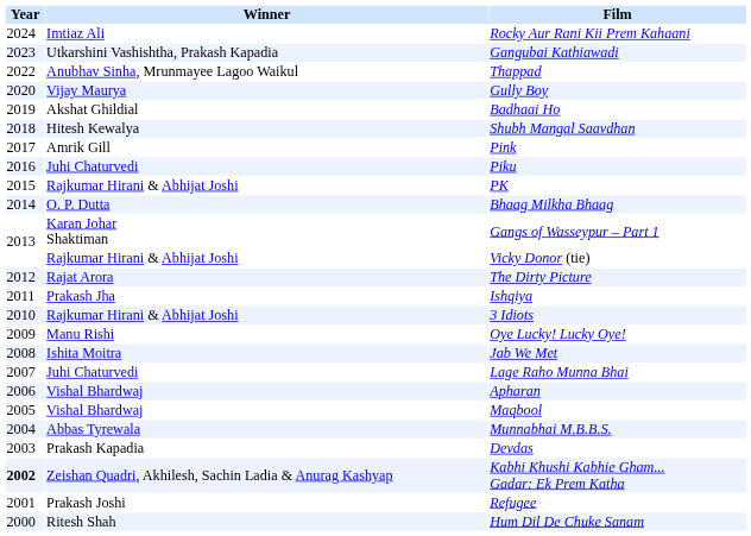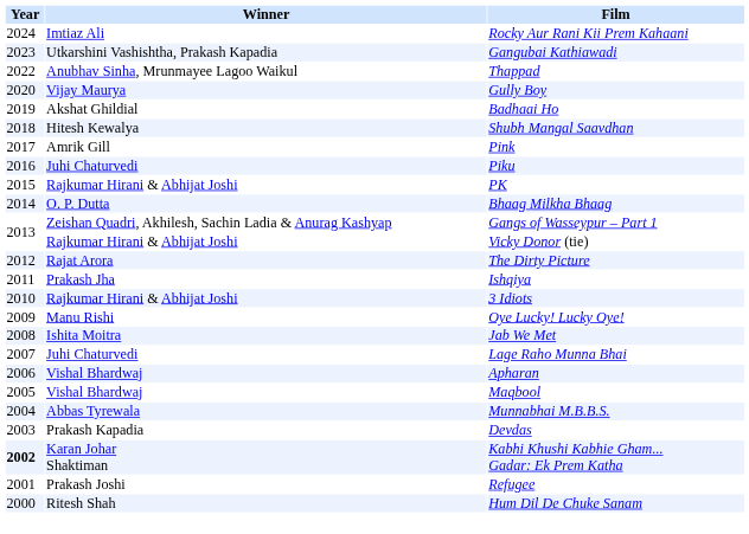 <table cellspacing="1" cellpadding="1" border="0" width="65%">
 <tr bgcolor="#d1e4fd">
 <th>Year</th>
 <th>Winner</th>
 <th>Film</th>
 </tr>
 <tr>
 <td>2024</td>
 <td><a href='#'>Imtiaz Ali</a></td>
 <td><em><a href='#'>Rocky Aur Rani Kii Prem Kahaani</a></em></td>
 </tr>
 <tr bgcolor="#edf3fe">
 <td>2023</td>
 <td>Utkarshini Vashishtha, Prakash Kapadia</td>
 <td><em><a href='#'>Gangubai Kathiawadi</a></em></td>
 </tr>
 <tr>
 <td>2022</td>
 <td><a href='#'>Anubhav Sinha</a>, Mrunmayee Lagoo Waikul</td>
 <td><em><a href='#'>Thappad</a></em></td>
 </tr>
 <tr bgcolor=#edf3fe>
 <td>2020</td>
 <td><a href='#'>Vijay Maurya</a></td>
 <td><em><a href='#'>Gully Boy</a></em></td>
 </tr>
 <tr>
 <td>2019</td>
 <td>Akshat Ghildial</td>
 <td><em><a href='#'>Badhaai Ho</a></em></td>
 </tr>
 <tr bgcolor=#edf3fe>
 <td>2018</td>
 <td>Hitesh Kewalya</td>
 <td><em><a href='#'>Shubh Mangal Saavdhan</a></em></td>
 </tr>
 <tr>
 <td>2017</td>
 <td>Amrik Gill</td>
 <td><em><a href='#'>Pink</a></em></td>
 </tr>
 <tr bgcolor=#edf3fe>
 <td>2016</td>
 <td><a href='#'>Juhi Chaturvedi</a></td>
 <td><em><a href='#'>Piku</a></em></td>
 </tr>
 <tr>
 <td>2015</td>
 <td><a href='#'>Rajkumar Hirani</a> & <a href='#'>Abhijat Joshi</a></td>
 <td><em><a href='#'>PK</a></em></td>
 </tr>
 <tr bgcolor=#edf3fe>
 <td>2014</td>
 <td><a href='#'>O. P. Dutta</a></td>
 <td><em><a href='#'>Bhaag Milkha Bhaag</a></em></td>
 </tr>
 <tr>
 <td rowspan="2">2013</td>
-<td><a href='#'>Karan Johar</a><br>Shaktiman</td>
+<td><a href='#'>Zeishan Quadri</a>, Akhilesh, Sachin Ladia & <a href='#'>Anurag Kashyap</a></td>
 <td><em><a href='#'>Gangs of Wasseypur&nbsp;– Part 1</a></em></td>
 </tr>
 <tr>
 <td><a href='#'>Rajkumar Hirani</a> & <a href='#'>Abhijat Joshi</a></td>
 <td><em><a href='#'>Vicky Donor</a></em> (tie)</td>
 </tr>
 <tr bgcolor=#edf3fe>
 <td>2012</td>
 <td><a href='#'>Rajat Arora</a></td>
 <td><em><a href='#'>The Dirty Picture</a></em></td>
 </tr>
 <tr>
 <td>2011</td>
 <td><a href='#'>Prakash Jha</a></td>
 <td><em><a href='#'>Ishqiya</a></em></td>
 </tr>
 <tr bgcolor=#edf3fe>
 <td>2010</td>
 <td><a href='#'>Rajkumar Hirani</a> & <a href='#'>Abhijat Joshi</a></td>
 <td><em><a href='#'>3 Idiots</a></em></td>
 </tr>
 <tr>
 <td>2009</td>
 <td><a href='#'>Manu Rishi</a></td>
 <td><em><a href='#'>Oye Lucky! Lucky Oye!</a></em></td>
 </tr>
 <tr bgcolor=#edf3fe>
 <td>2008</td>
 <td><a href='#'>Ishita Moitra</a></td>
 <td><em><a href='#'>Jab We Met</a></em></td>
 </tr>
 <tr>
 <td>2007</td>
 <td><a href='#'>Juhi Chaturvedi</a></td>
 <td><em><a href='#'>Lage Raho Munna Bhai</a></em></td>
 </tr>
 <tr bgcolor=#edf3fe>
 <td>2006</td>
 <td><a href='#'>Vishal Bhardwaj</a></td>
 <td><em><a href='#'>Apharan</a></em></td>
 </tr>
 <tr>
 <td>2005</td>
 <td><a href='#'>Vishal Bhardwaj</a></td>
 <td><em><a href='#'>Maqbool</a></em></td>
 </tr>
 <tr bgcolor=#edf3fe>
 <td>2004</td>
 <td><a href='#'>Abbas Tyrewala</a></td>
 <td><em><a href='#'>Munnabhai M.B.B.S.</a></em></td>
 </tr>
 <tr>
 <td>2003</td>
 <td>Prakash Kapadia</td>
 <td><em><a href='#'>Devdas</a></em></td>
 </tr>
 <tr bgcolor=#edf3fe>
 <td><strong>2002</strong></td>
-<td><a href='#'>Zeishan Quadri</a>, Akhilesh, Sachin Ladia & <a href='#'>Anurag Kashyap</a></td>
+<td><a href='#'>Karan Johar</a><br>Shaktiman</td>
 <td><em><a href='#'>Kabhi Khushi Kabhie Gham...</a></em><br><em><a href='#'>Gadar: Ek Prem Katha</a></em></td>
 </tr>
 <tr>
 <td>2001</td>
 <td>Prakash Joshi</td>
 <td><em><a href='#'>Refugee</a></em></td>
 </tr>
 <tr bgcolor=#edf3fe>
 <td>2000</td>
 <td>Ritesh Shah</td>
 <td><em><a href='#'>Hum Dil De Chuke Sanam</a></em></td>
 </tr>
 </table>
